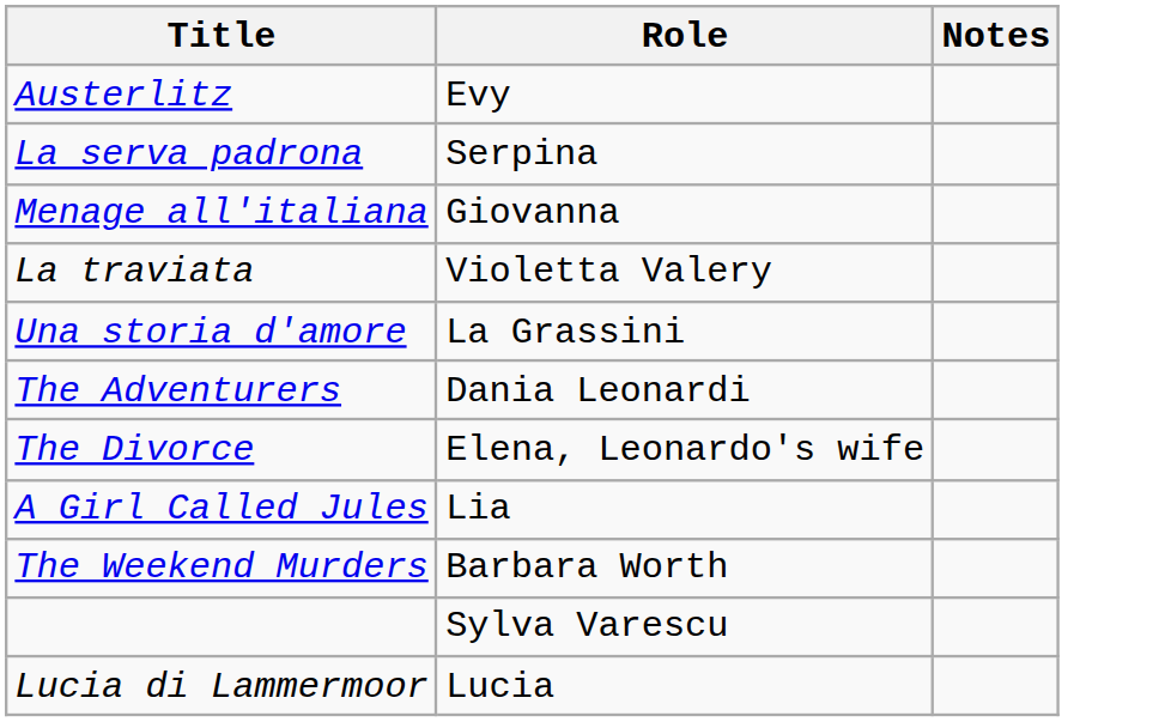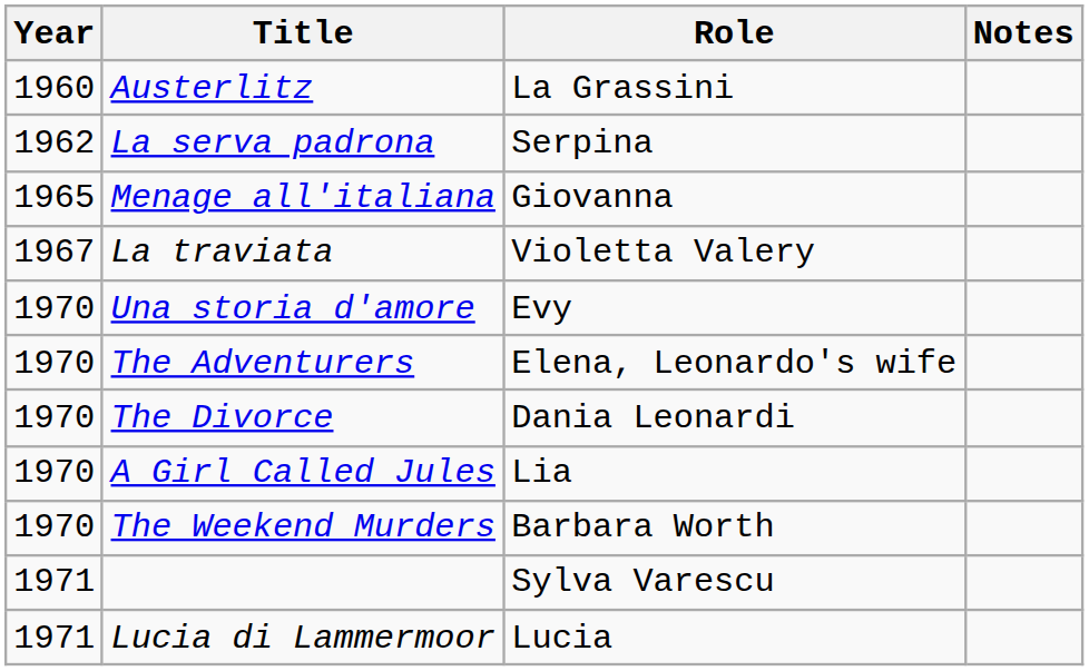 <table class="wikitable">
 <tr>
+<th>Year</th>
 <th>Title</th>
 <th>Role</th>
 <th>Notes</th>
 </tr>
 <tr>
+<td>1960</td>
 <td><em><a href='#'>Austerlitz</a></em></td>
-<td>Evy</td>
+<td>La Grassini</td>
 <td></td>
 </tr>
 <tr>
+<td>1962</td>
 <td><em><a href='#'>La serva padrona</a></em></td>
 <td>Serpina</td>
 <td></td>
 </tr>
 <tr>
+<td>1965</td>
 <td><em><a href='#'>Menage all'italiana</a></em></td>
 <td>Giovanna</td>
 <td></td>
 </tr>
 <tr>
+<td>1967</td>
 <td><em>La traviata</em></td>
 <td>Violetta Valery</td>
 <td></td>
 </tr>
 <tr>
+<td>1970</td>
 <td><em><a href='#'>Una storia d'amore</a></em></td>
-<td>La Grassini</td>
+<td>Evy</td>
 <td></td>
 </tr>
 <tr>
+<td>1970</td>
 <td><em><a href='#'>The Adventurers</a></em></td>
+<td>Elena, Leonardo's wife</td>
+<td></td>
+</tr>
+<tr>
+<td>1970</td>
+<td><em><a href='#'>The Divorce</a></em></td>
 <td>Dania Leonardi</td>
 <td></td>
 </tr>
 <tr>
-<td><em><a href='#'>The Divorce</a></em></td>
-<td>Elena, Leonardo's wife</td>
-<td></td>
-</tr>
-<tr>
+<td>1970</td>
 <td><em><a href='#'>A Girl Called Jules</a></em></td>
 <td>Lia</td>
 <td></td>
 </tr>
 <tr>
+<td>1970</td>
 <td><em><a href='#'>The Weekend Murders</a></em></td>
 <td>Barbara Worth</td>
 <td></td>
 </tr>
 <tr>
+<td>1971</td>
 <td><em></em></td>
 <td>Sylva Varescu</td>
 <td></td>
 </tr>
 <tr>
+<td>1971</td>
 <td><em>Lucia di Lammermoor</em></td>
 <td>Lucia</td>
 <td></td>
 </tr>
 </table>
